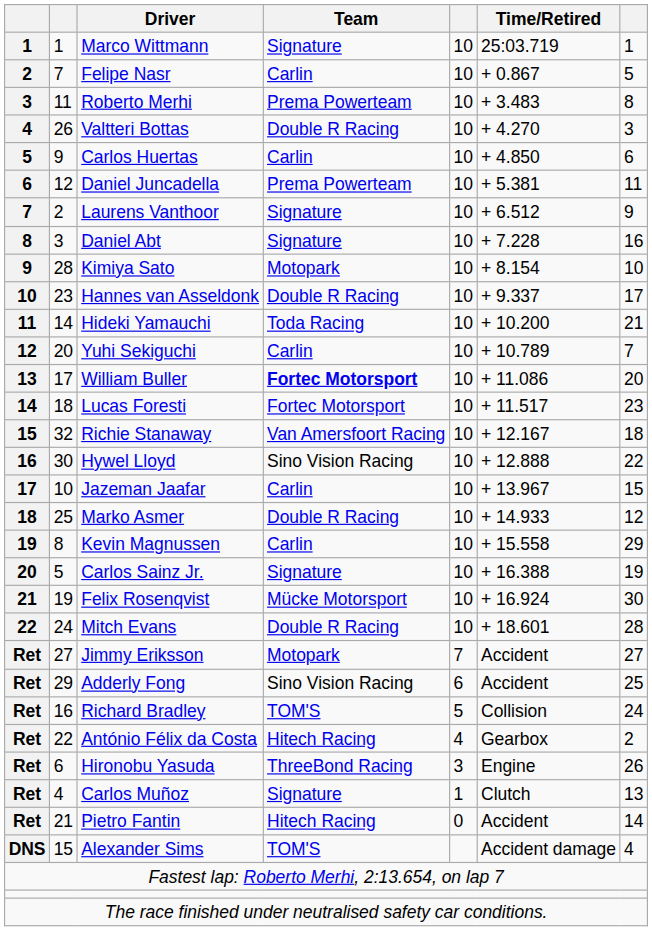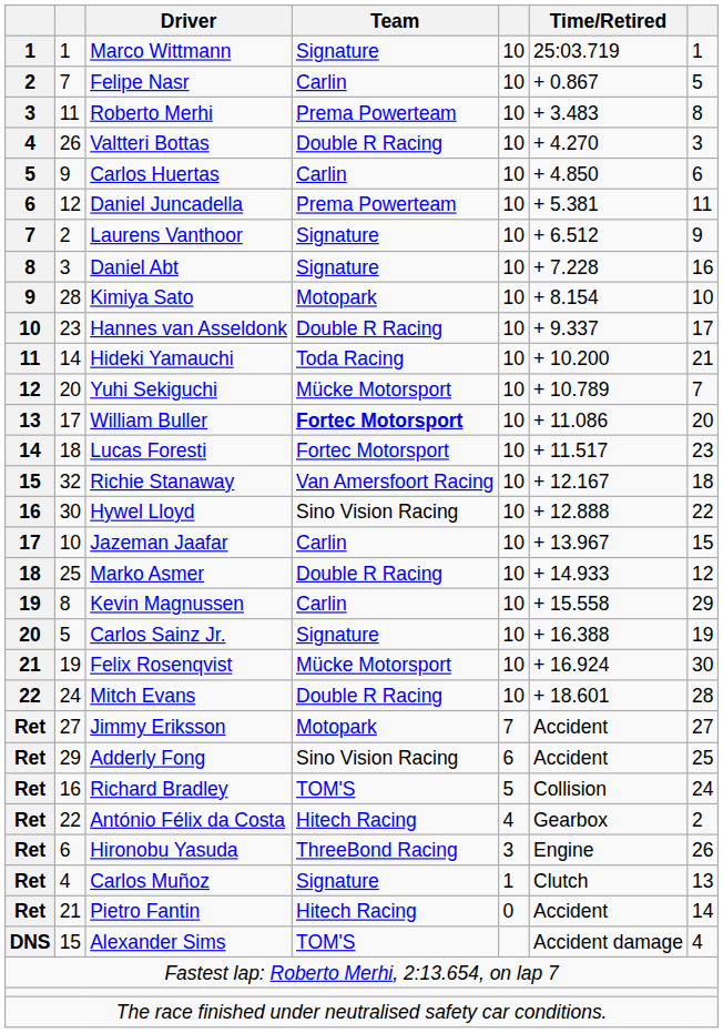 <table class="wikitable" style="font-size: 95%;">
 <tr>
 <th scope="col"></th>
 <th scope="col"></th>
 <th scope="col">Driver</th>
 <th scope="col">Team</th>
 <th scope="col"></th>
 <th scope="col">Time/Retired</th>
 <th scope="col"></th>
 </tr>
 <tr>
 <th scope="row">1</th>
 <td>1</td>
 <td> <a href='#'>Marco Wittmann</a></td>
 <td><a href='#'>Signature</a></td>
 <td>10</td>
 <td>25:03.719</td>
 <td>1</td>
 </tr>
 <tr>
 <th scope="row">2</th>
 <td>7</td>
 <td> <a href='#'>Felipe Nasr</a></td>
 <td><a href='#'>Carlin</a></td>
 <td>10</td>
 <td>+ 0.867</td>
 <td>5</td>
 </tr>
 <tr>
 <th scope="row">3</th>
 <td>11</td>
 <td> <a href='#'>Roberto Merhi</a></td>
 <td><a href='#'>Prema Powerteam</a></td>
 <td>10</td>
 <td>+ 3.483</td>
 <td>8</td>
 </tr>
 <tr>
 <th scope="row">4</th>
 <td>26</td>
 <td> <a href='#'>Valtteri Bottas</a></td>
 <td><a href='#'>Double R Racing</a></td>
 <td>10</td>
 <td>+ 4.270</td>
 <td>3</td>
 </tr>
 <tr>
 <th scope="row">5</th>
 <td>9</td>
 <td> <a href='#'>Carlos Huertas</a></td>
 <td><a href='#'>Carlin</a></td>
 <td>10</td>
 <td>+ 4.850</td>
 <td>6</td>
 </tr>
 <tr>
 <th scope="row">6</th>
 <td>12</td>
 <td> <a href='#'>Daniel Juncadella</a></td>
 <td><a href='#'>Prema Powerteam</a></td>
 <td>10</td>
 <td>+ 5.381</td>
 <td>11</td>
 </tr>
 <tr>
 <th scope="row">7</th>
 <td>2</td>
 <td> <a href='#'>Laurens Vanthoor</a></td>
 <td><a href='#'>Signature</a></td>
 <td>10</td>
 <td>+ 6.512</td>
 <td>9</td>
 </tr>
 <tr>
 <th scope="row">8</th>
 <td>3</td>
 <td> <a href='#'>Daniel Abt</a></td>
 <td><a href='#'>Signature</a></td>
 <td>10</td>
 <td>+ 7.228</td>
 <td>16</td>
 </tr>
 <tr>
 <th scope="row">9</th>
 <td>28</td>
 <td> <a href='#'>Kimiya Sato</a></td>
 <td><a href='#'>Motopark</a></td>
 <td>10</td>
 <td>+ 8.154</td>
 <td>10</td>
 </tr>
 <tr>
 <th scope="row">10</th>
 <td>23</td>
 <td> <a href='#'>Hannes van Asseldonk</a></td>
 <td><a href='#'>Double R Racing</a></td>
 <td>10</td>
 <td>+ 9.337</td>
 <td>17</td>
 </tr>
 <tr>
 <th scope="row">11</th>
 <td>14</td>
 <td> <a href='#'>Hideki Yamauchi</a></td>
 <td><a href='#'>Toda Racing</a></td>
 <td>10</td>
 <td>+ 10.200</td>
 <td>21</td>
 </tr>
 <tr>
 <th scope="row">12</th>
 <td>20</td>
 <td> <a href='#'>Yuhi Sekiguchi</a></td>
-<td><a href='#'>Carlin</a></td>
+<td><a href='#'>Mücke Motorsport</a></td>
 <td>10</td>
 <td>+ 10.789</td>
 <td>7</td>
 </tr>
 <tr>
 <th scope="row">13</th>
 <td>17</td>
 <td> <a href='#'>William Buller</a></td>
 <td><strong><a href='#'>Fortec Motorsport</a></strong></td>
 <td>10</td>
 <td>+ 11.086</td>
 <td>20</td>
 </tr>
 <tr>
 <th scope="row">14</th>
 <td>18</td>
 <td> <a href='#'>Lucas Foresti</a></td>
 <td><a href='#'>Fortec Motorsport</a></td>
 <td>10</td>
 <td>+ 11.517</td>
 <td>23</td>
 </tr>
 <tr>
 <th scope="row">15</th>
 <td>32</td>
 <td> <a href='#'>Richie Stanaway</a></td>
 <td><a href='#'>Van Amersfoort Racing</a></td>
 <td>10</td>
 <td>+ 12.167</td>
 <td>18</td>
 </tr>
 <tr>
 <th scope="row">16</th>
 <td>30</td>
 <td> <a href='#'>Hywel Lloyd</a></td>
 <td>Sino Vision Racing</td>
 <td>10</td>
 <td>+ 12.888</td>
 <td>22</td>
 </tr>
 <tr>
 <th scope="row">17</th>
 <td>10</td>
 <td> <a href='#'>Jazeman Jaafar</a></td>
 <td><a href='#'>Carlin</a></td>
 <td>10</td>
 <td>+ 13.967</td>
 <td>15</td>
 </tr>
 <tr>
 <th scope="row">18</th>
 <td>25</td>
 <td> <a href='#'>Marko Asmer</a></td>
 <td><a href='#'>Double R Racing</a></td>
 <td>10</td>
 <td>+ 14.933</td>
 <td>12</td>
 </tr>
 <tr>
 <th scope="row">19</th>
 <td>8</td>
 <td> <a href='#'>Kevin Magnussen</a></td>
 <td><a href='#'>Carlin</a></td>
 <td>10</td>
 <td>+ 15.558</td>
 <td>29</td>
 </tr>
 <tr>
 <th scope="row">20</th>
 <td>5</td>
 <td> <a href='#'>Carlos Sainz Jr.</a></td>
 <td><a href='#'>Signature</a></td>
 <td>10</td>
 <td>+ 16.388</td>
 <td>19</td>
 </tr>
 <tr>
 <th scope="row">21</th>
 <td>19</td>
 <td> <a href='#'>Felix Rosenqvist</a></td>
 <td><a href='#'>Mücke Motorsport</a></td>
 <td>10</td>
 <td>+ 16.924</td>
 <td>30</td>
 </tr>
 <tr>
 <th scope="row">22</th>
 <td>24</td>
 <td> <a href='#'>Mitch Evans</a></td>
 <td><a href='#'>Double R Racing</a></td>
 <td>10</td>
 <td>+ 18.601</td>
 <td>28</td>
 </tr>
 <tr>
 <th scope="row">Ret</th>
 <td>27</td>
 <td> <a href='#'>Jimmy Eriksson</a></td>
 <td><a href='#'>Motopark</a></td>
 <td>7</td>
 <td>Accident</td>
 <td>27</td>
 </tr>
 <tr>
 <th scope="row">Ret</th>
 <td>29</td>
 <td> <a href='#'>Adderly Fong</a></td>
 <td>Sino Vision Racing</td>
 <td>6</td>
 <td>Accident</td>
 <td>25</td>
 </tr>
 <tr>
 <th scope="row">Ret</th>
 <td>16</td>
 <td> <a href='#'>Richard Bradley</a></td>
 <td><a href='#'>TOM'S</a></td>
 <td>5</td>
 <td>Collision</td>
 <td>24</td>
 </tr>
 <tr>
 <th scope="row">Ret</th>
 <td>22</td>
 <td> <a href='#'>António Félix da Costa</a></td>
 <td><a href='#'>Hitech Racing</a></td>
 <td>4</td>
 <td>Gearbox</td>
 <td>2</td>
 </tr>
 <tr>
 <th scope="row">Ret</th>
 <td>6</td>
 <td> <a href='#'>Hironobu Yasuda</a></td>
 <td><a href='#'>ThreeBond Racing</a></td>
 <td>3</td>
 <td>Engine</td>
 <td>26</td>
 </tr>
 <tr>
 <th scope="row">Ret</th>
 <td>4</td>
 <td> <a href='#'>Carlos Muñoz</a></td>
 <td><a href='#'>Signature</a></td>
 <td>1</td>
 <td>Clutch</td>
 <td>13</td>
 </tr>
 <tr>
 <th scope="row">Ret</th>
 <td>21</td>
 <td> <a href='#'>Pietro Fantin</a></td>
 <td><a href='#'>Hitech Racing</a></td>
 <td>0</td>
 <td>Accident</td>
 <td>14</td>
 </tr>
 <tr>
 <th scope="row">DNS</th>
 <td>15</td>
 <td> <a href='#'>Alexander Sims</a></td>
 <td><a href='#'>TOM'S</a></td>
 <td></td>
 <td>Accident damage</td>
 <td>4</td>
 </tr>
 <tr>
 <td colspan=7 align=center><em>Fastest lap: <a href='#'>Roberto Merhi</a>, 2:13.654,  on lap 7</em></td>
 </tr>
 <tr>
 <td colspan=7></td>
 </tr>
 <tr>
 <td colspan=7 align=center><em>The race finished under neutralised safety car conditions.</em></td>
 </tr>
 </table>
